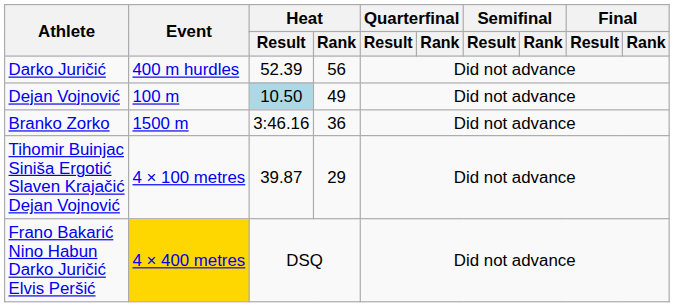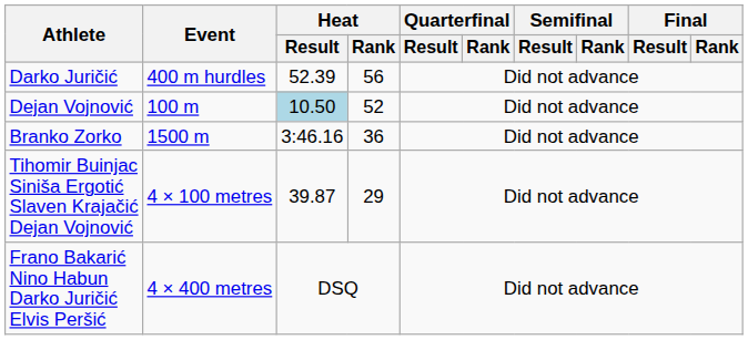 <table class="wikitable" style="font-size:90%">
 <tr>
 <th rowspan="2">Athlete</th>
 <th rowspan="2">Event</th>
 <th colspan="2">Heat</th>
 <th colspan="2">Quarterfinal</th>
 <th colspan="2">Semifinal</th>
 <th colspan="2">Final</th>
 </tr>
 <tr style="font-size:95%">
 <th>Result</th>
 <th>Rank</th>
 <th>Result</th>
 <th>Rank</th>
 <th>Result</th>
 <th>Rank</th>
 <th>Result</th>
 <th>Rank</th>
 </tr>
 <tr align=center>
 <td align=left><a href='#'>Darko Juričić</a></td>
 <td align=left><a href='#'>400 m hurdles</a></td>
 <td>52.39</td>
 <td>56</td>
 <td colspan=6>Did not advance</td>
 </tr>
 <tr align=center>
 <td align=left><a href='#'>Dejan Vojnović</a></td>
 <td align=left><a href='#'>100 m</a></td>
 <td style="background: lightblue;">10.50</td>
-<td>49</td>
+<td>52</td>
 <td colspan=6>Did not advance</td>
 </tr>
 <tr align=center>
 <td align=left><a href='#'>Branko Zorko</a></td>
 <td align=left><a href='#'>1500 m</a></td>
 <td>3:46.16</td>
 <td>36</td>
 <td colspan=6>Did not advance</td>
 </tr>
 <tr align=center>
 <td align=left><a href='#'>Tihomir Buinjac</a><br><a href='#'>Siniša Ergotić</a><br><a href='#'>Slaven Krajačić</a><br><a href='#'>Dejan Vojnović</a></td>
 <td align=left><a href='#'>4 × 100 metres</a></td>
 <td>39.87</td>
 <td>29</td>
 <td colspan=6>Did not advance</td>
 </tr>
 <tr align=center>
 <td align=left><a href='#'>Frano Bakarić</a><br><a href='#'>Nino Habun</a><br><a href='#'>Darko Juričić</a><br><a href='#'>Elvis Peršić</a></td>
-<td align=left style="background: gold;"><a href='#'>4 × 400 metres</a></td>
+<td align=left><a href='#'>4 × 400 metres</a></td>
 <td colspan=2>DSQ</td>
 <td colspan=6>Did not advance</td>
 </tr>
 </table>
